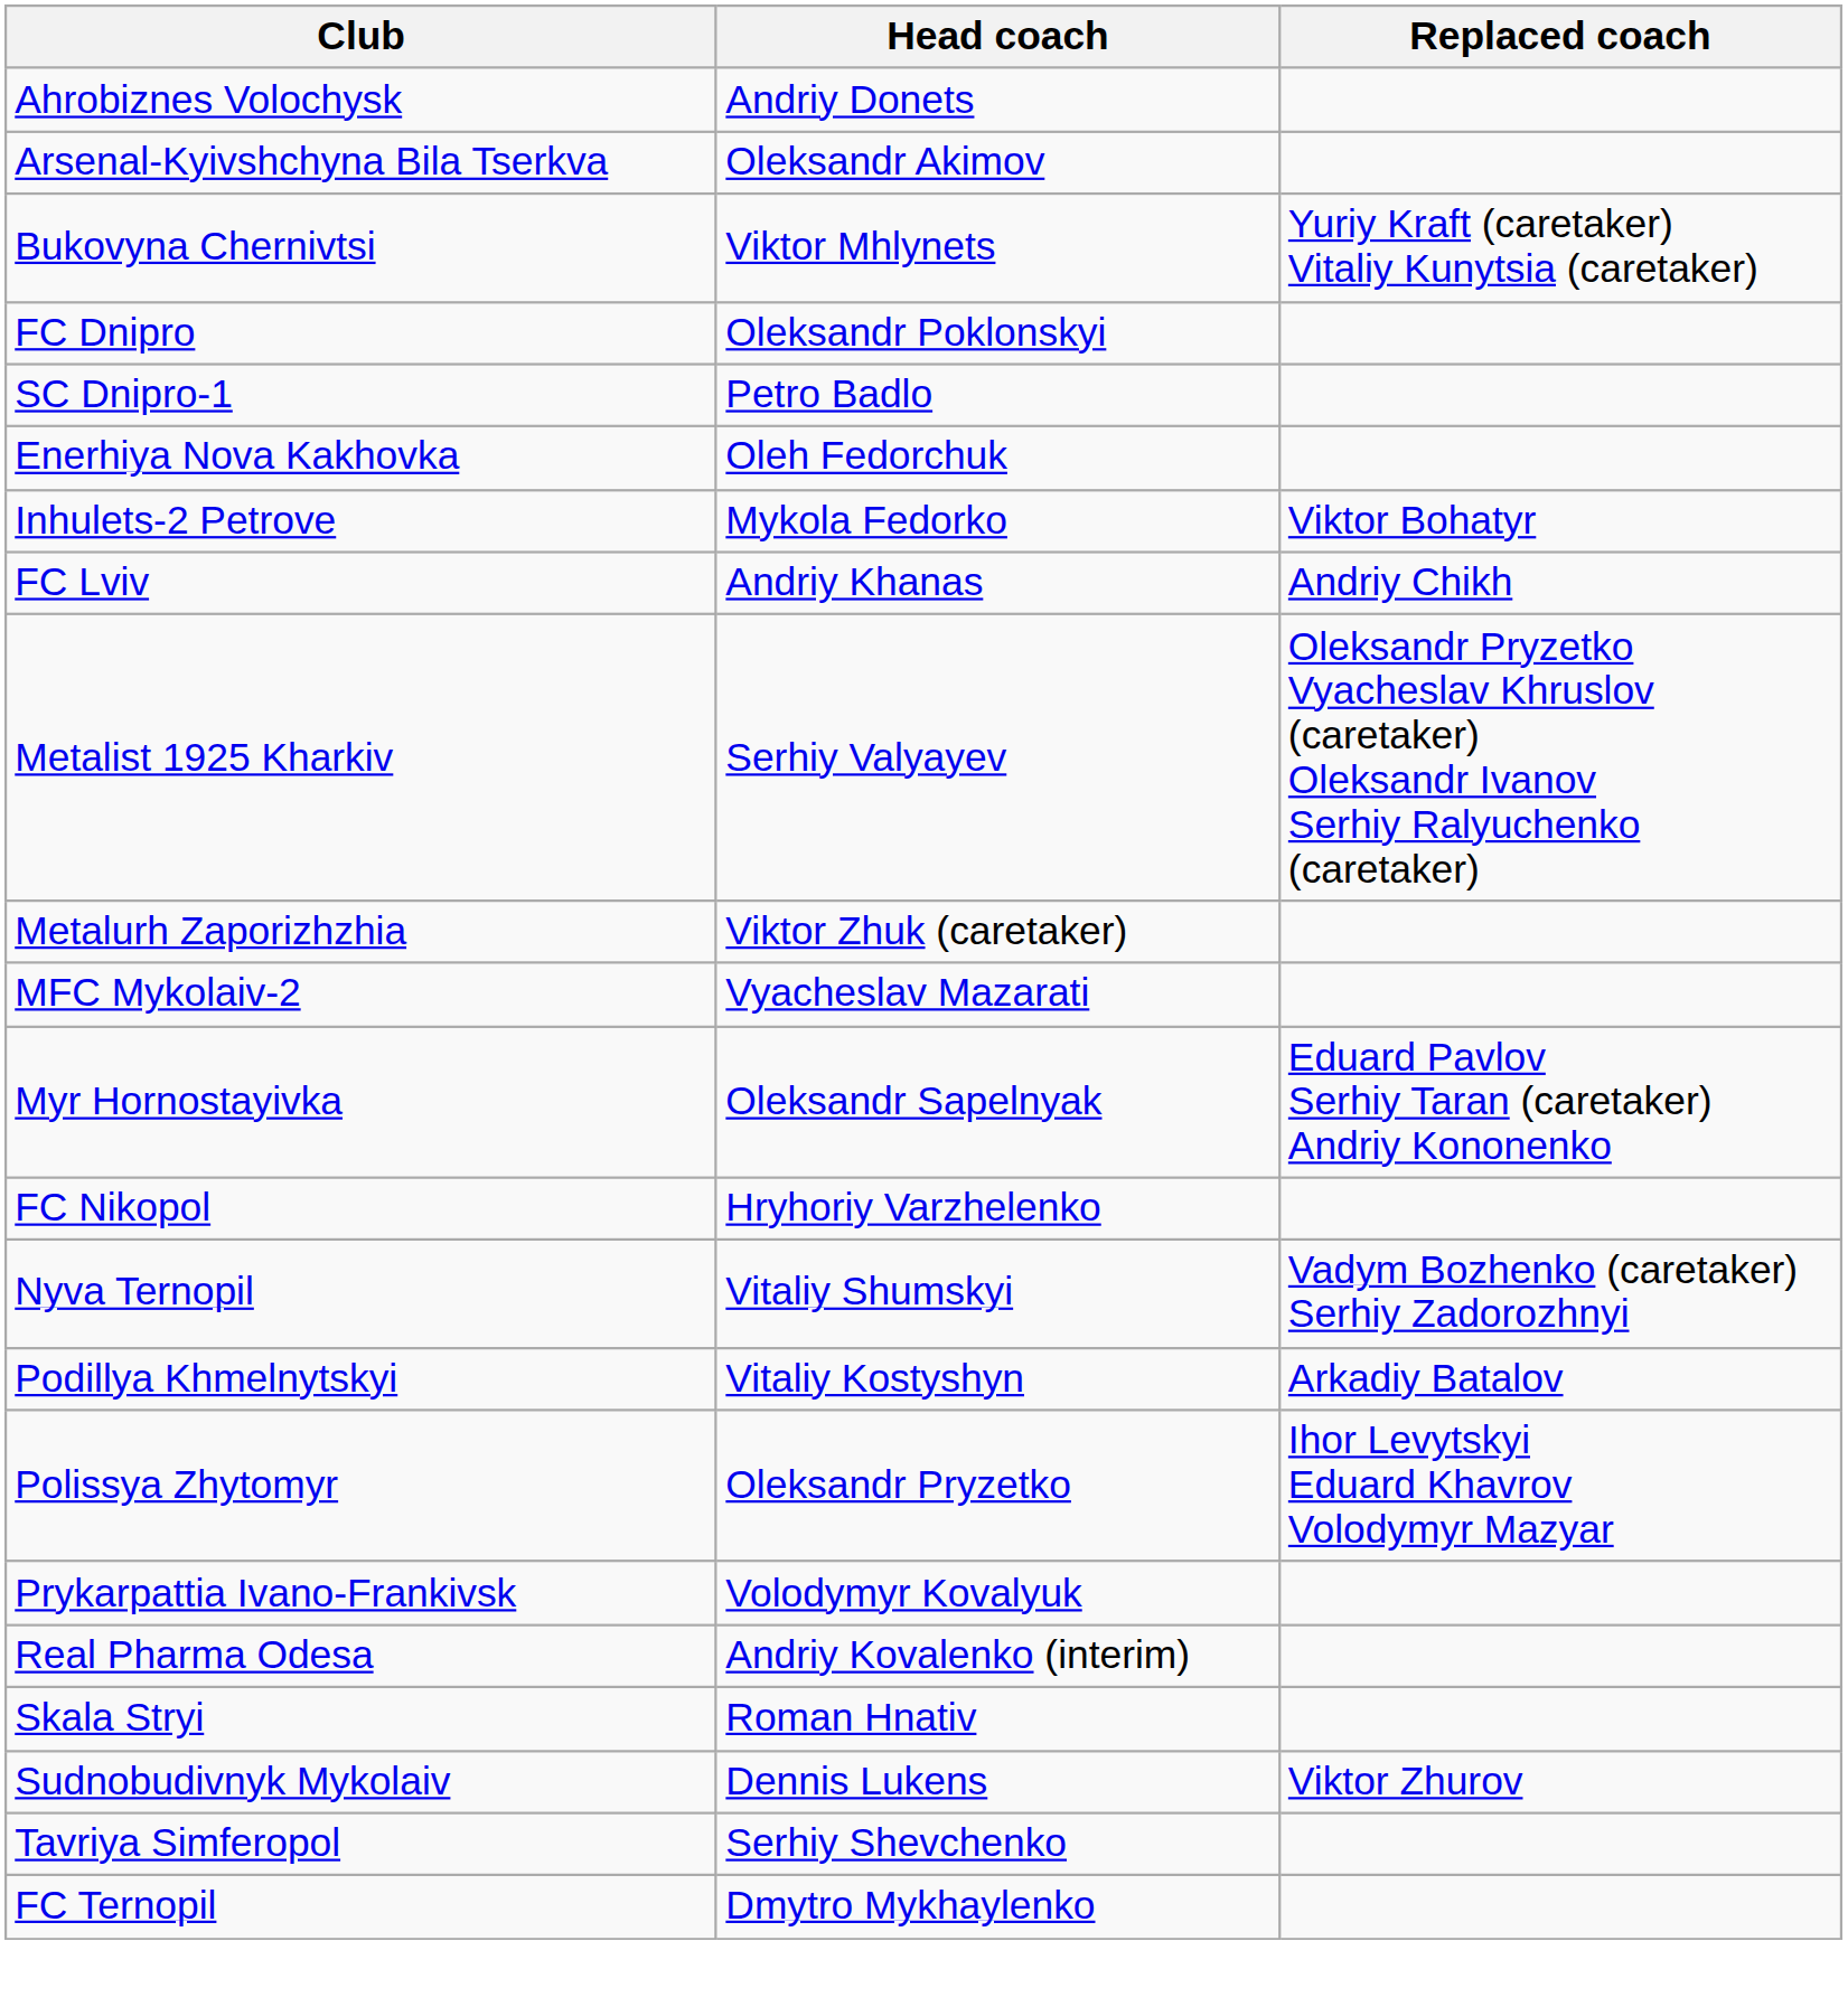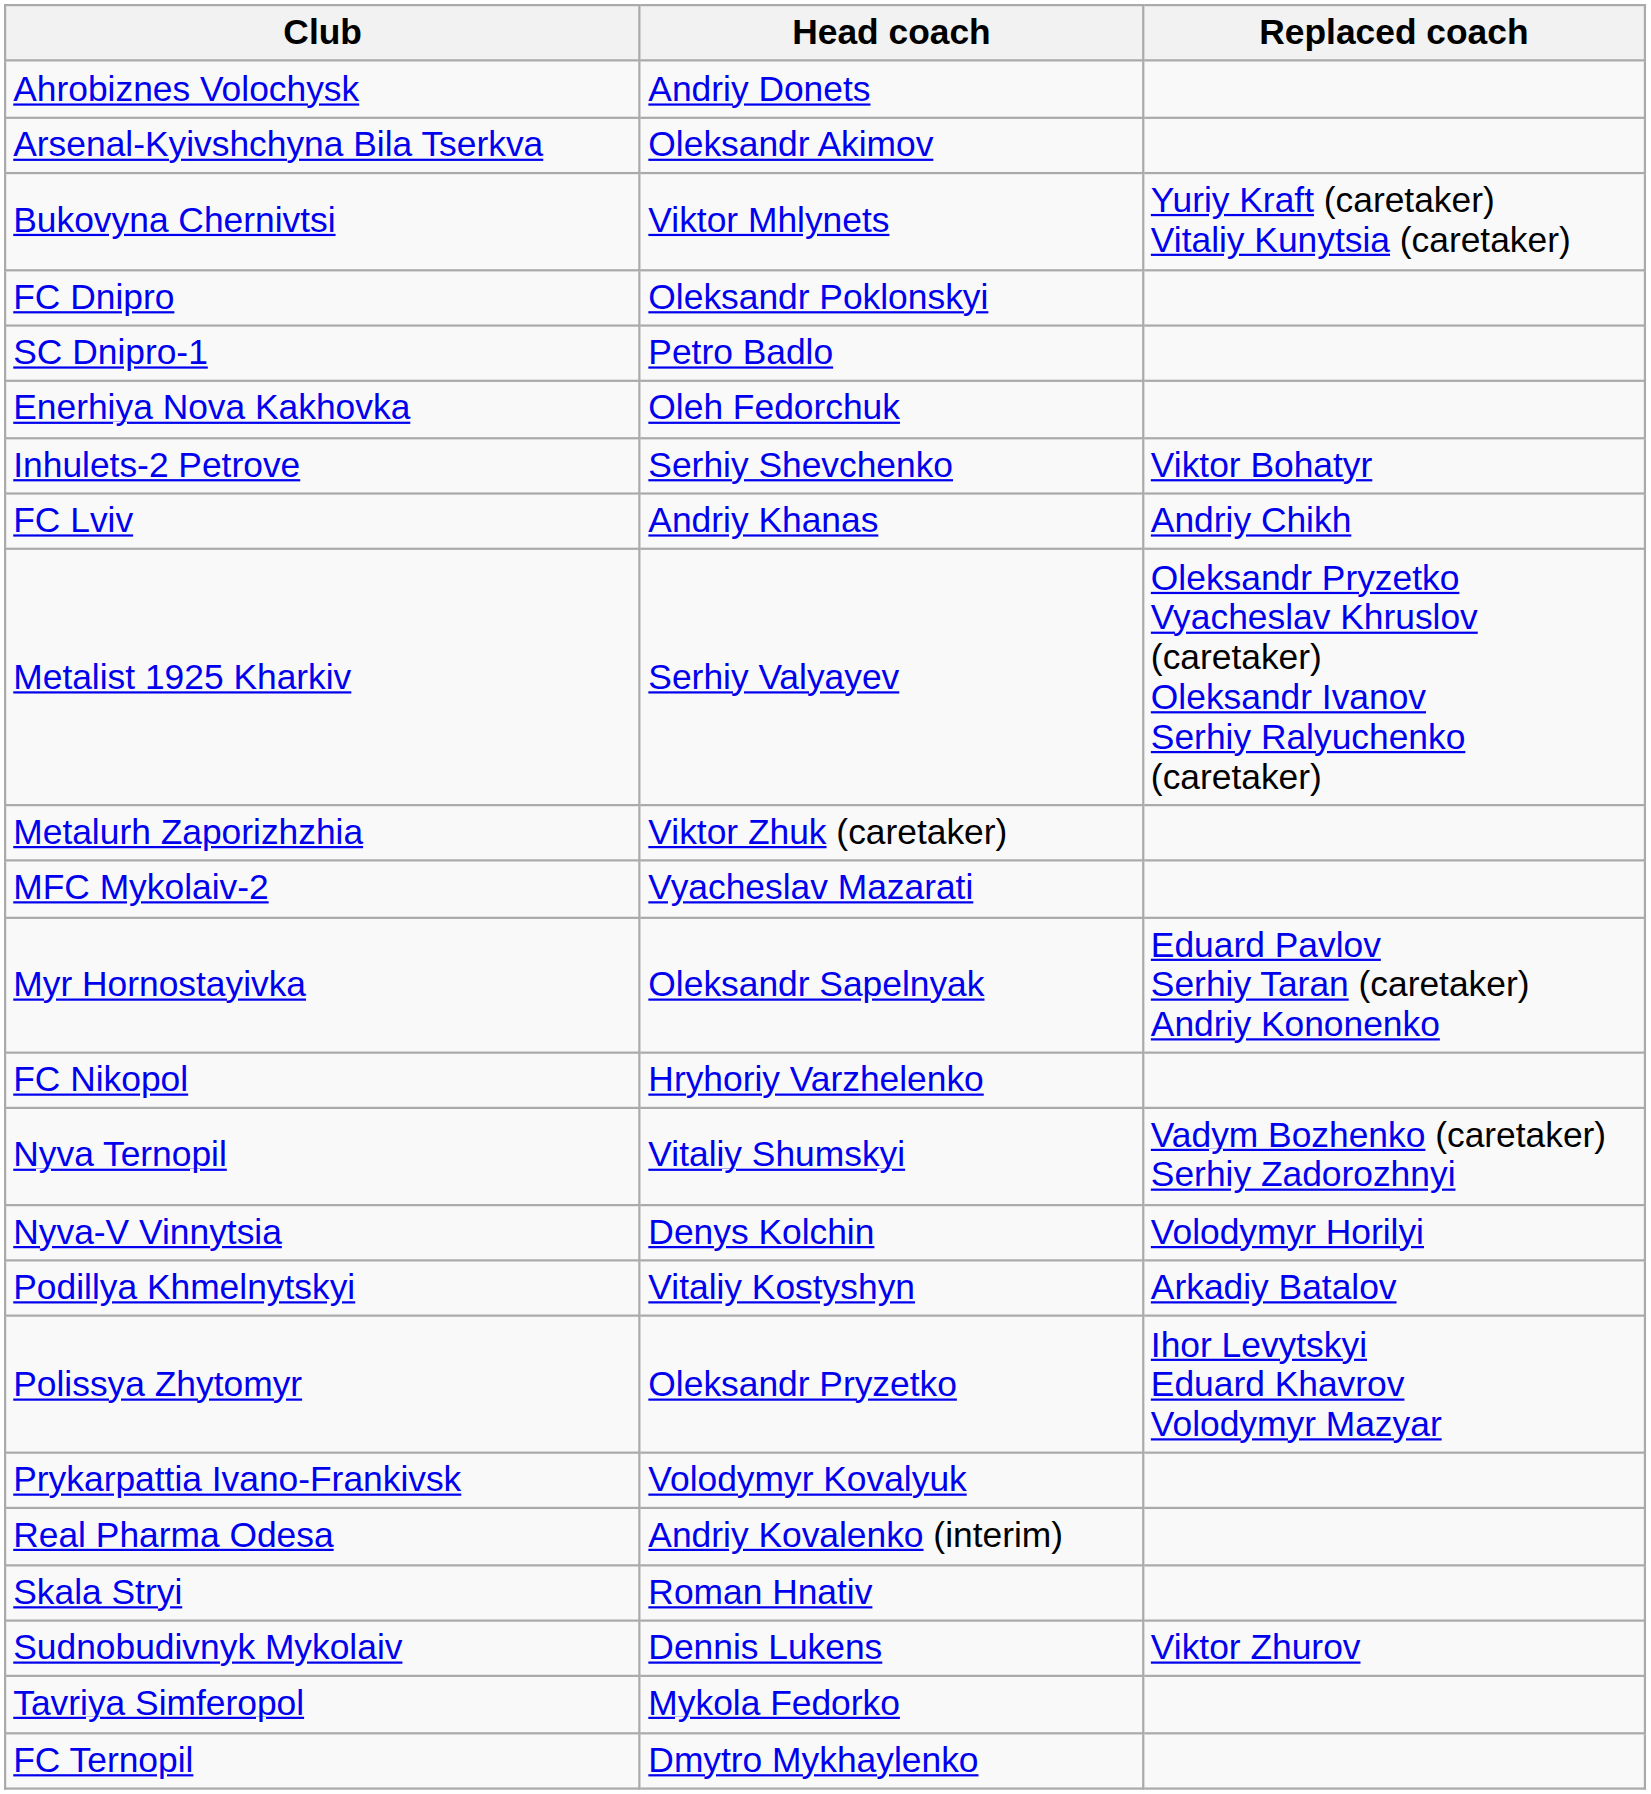 <table class="wikitable sortable">
 <tr>
 <th width="280">Club</th>
 <th width="220">Head coach</th>
 <th width="220">Replaced coach</th>
 </tr>
 <tr>
 <td><a href='#'>Ahrobiznes Volochysk</a></td>
 <td> <a href='#'>Andriy Donets</a></td>
 <td></td>
 </tr>
 <tr>
 <td><a href='#'>Arsenal-Kyivshchyna Bila Tserkva</a></td>
 <td> <a href='#'>Oleksandr Akimov</a></td>
 <td></td>
 </tr>
 <tr>
 <td><a href='#'>Bukovyna Chernivtsi</a></td>
 <td> <a href='#'>Viktor Mhlynets</a></td>
 <td> <a href='#'>Yuriy Kraft</a> (caretaker)<br> <a href='#'>Vitaliy Kunytsia</a> (caretaker)</td>
 </tr>
 <tr>
 <td><a href='#'>FC Dnipro</a></td>
 <td> <a href='#'>Oleksandr Poklonskyi</a></td>
 <td></td>
 </tr>
 <tr>
 <td><a href='#'>SC Dnipro-1</a></td>
 <td> <a href='#'>Petro Badlo</a></td>
 <td></td>
 </tr>
 <tr>
 <td><a href='#'>Enerhiya Nova Kakhovka</a></td>
 <td> <a href='#'>Oleh Fedorchuk</a></td>
 <td></td>
 </tr>
 <tr>
 <td><a href='#'>Inhulets-2 Petrove</a></td>
-<td> <a href='#'>Mykola Fedorko</a></td>
+<td> <a href='#'>Serhiy Shevchenko</a></td>
 <td> <a href='#'>Viktor Bohatyr</a></td>
 </tr>
 <tr>
 <td><a href='#'>FC Lviv</a></td>
 <td> <a href='#'>Andriy Khanas</a></td>
 <td> <a href='#'>Andriy Chikh</a></td>
 </tr>
 <tr>
 <td><a href='#'>Metalist 1925 Kharkiv</a></td>
 <td> <a href='#'>Serhiy Valyayev</a></td>
 <td> <a href='#'>Oleksandr Pryzetko</a><br> <a href='#'>Vyacheslav Khruslov</a> (caretaker)<br> <a href='#'>Oleksandr Ivanov</a><br> <a href='#'>Serhiy Ralyuchenko</a> (caretaker)</td>
 </tr>
 <tr>
 <td><a href='#'>Metalurh Zaporizhzhia</a></td>
 <td> <a href='#'>Viktor Zhuk</a> (caretaker)</td>
 <td></td>
 </tr>
 <tr>
 <td><a href='#'>MFC Mykolaiv-2</a></td>
 <td> <a href='#'>Vyacheslav Mazarati</a></td>
 <td></td>
 </tr>
 <tr>
 <td><a href='#'>Myr Hornostayivka</a></td>
 <td> <a href='#'>Oleksandr Sapelnyak</a></td>
 <td> <a href='#'>Eduard Pavlov</a> <br>  <a href='#'>Serhiy Taran</a> (caretaker)<br> <a href='#'>Andriy Kononenko</a></td>
 </tr>
 <tr>
 <td><a href='#'>FC Nikopol</a></td>
 <td> <a href='#'>Hryhoriy Varzhelenko</a></td>
 <td></td>
 </tr>
 <tr>
 <td><a href='#'>Nyva Ternopil</a></td>
 <td> <a href='#'>Vitaliy Shumskyi</a></td>
 <td> <a href='#'>Vadym Bozhenko</a> (caretaker)<br> <a href='#'>Serhiy Zadorozhnyi</a></td>
 </tr>
 <tr>
+<td><a href='#'>Nyva-V Vinnytsia</a></td>
+<td> <a href='#'>Denys Kolchin</a></td>
+<td> <a href='#'>Volodymyr Horilyi</a></td>
+</tr>
+<tr>
 <td><a href='#'>Podillya Khmelnytskyi</a></td>
 <td> <a href='#'>Vitaliy Kostyshyn</a></td>
 <td> <a href='#'>Arkadiy Batalov</a></td>
 </tr>
 <tr>
 <td><a href='#'>Polissya Zhytomyr</a></td>
 <td> <a href='#'>Oleksandr Pryzetko</a></td>
 <td> <a href='#'>Ihor Levytskyi</a><br> <a href='#'>Eduard Khavrov</a><br> <a href='#'>Volodymyr Mazyar</a></td>
 </tr>
 <tr>
 <td><a href='#'>Prykarpattia Ivano-Frankivsk</a></td>
 <td> <a href='#'>Volodymyr Kovalyuk</a></td>
 <td></td>
 </tr>
 <tr>
 <td><a href='#'>Real Pharma Odesa</a></td>
 <td> <a href='#'>Andriy Kovalenko</a> (interim)</td>
 <td></td>
 </tr>
 <tr>
 <td><a href='#'>Skala Stryi</a></td>
 <td> <a href='#'>Roman Hnativ</a></td>
 <td></td>
 </tr>
 <tr>
 <td><a href='#'>Sudnobudivnyk Mykolaiv</a></td>
 <td> <a href='#'>Dennis Lukens</a></td>
 <td> <a href='#'>Viktor Zhurov</a></td>
 </tr>
 <tr>
 <td><a href='#'>Tavriya Simferopol</a></td>
-<td> <a href='#'>Serhiy Shevchenko</a></td>
+<td> <a href='#'>Mykola Fedorko</a></td>
 <td></td>
 </tr>
 <tr>
 <td><a href='#'>FC Ternopil</a></td>
 <td> <a href='#'>Dmytro Mykhaylenko</a></td>
 <td></td>
 </tr>
 </table>
